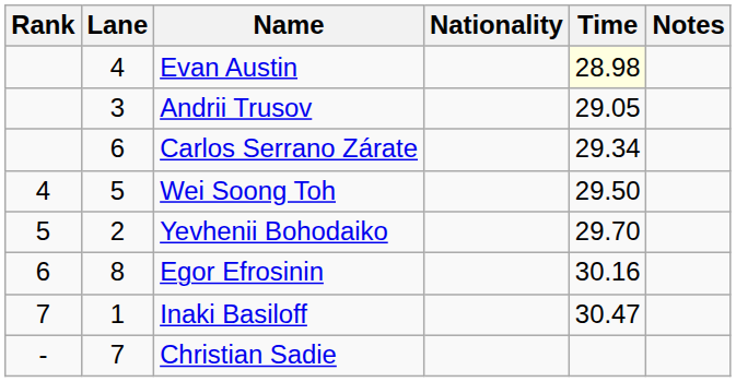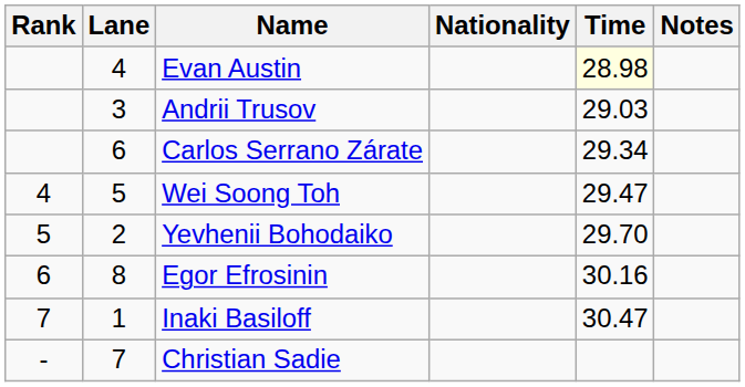 <table class="wikitable sortable" style="text-align:center">
 <tr>
 <th>Rank</th>
 <th>Lane</th>
 <th>Name</th>
 <th>Nationality</th>
 <th>Time</th>
 <th>Notes</th>
 </tr>
 <tr>
 <td></td>
 <td>4</td>
 <td align=left><a href='#'>Evan Austin</a></td>
 <td align=left></td>
 <td style="background: lightyellow;">28.98</td>
 <td><strong></strong></td>
 </tr>
 <tr>
 <td></td>
 <td>3</td>
 <td align=left><a href='#'>Andrii Trusov</a></td>
 <td align=left></td>
-<td>29.05</td>
+<td>29.03</td>
 <td><strong></strong></td>
 </tr>
 <tr>
 <td></td>
 <td>6</td>
 <td align=left><a href='#'>Carlos Serrano Zárate</a></td>
 <td align=left></td>
 <td>29.34</td>
 <td></td>
 </tr>
 <tr>
 <td>4</td>
 <td>5</td>
 <td align=left><a href='#'>Wei Soong Toh</a></td>
 <td align=left></td>
-<td>29.50</td>
+<td>29.47</td>
 <td></td>
 </tr>
 <tr>
 <td>5</td>
 <td>2</td>
 <td align=left><a href='#'>Yevhenii Bohodaiko</a></td>
 <td align=left></td>
 <td>29.70</td>
 <td></td>
 </tr>
 <tr>
 <td>6</td>
 <td>8</td>
 <td align=left><a href='#'>Egor Efrosinin</a></td>
 <td align=left></td>
 <td>30.16</td>
 <td></td>
 </tr>
 <tr>
 <td>7</td>
 <td>1</td>
 <td align=left><a href='#'>Inaki Basiloff</a></td>
 <td align=left></td>
 <td>30.47</td>
 <td></td>
 </tr>
 <tr>
 <td>-</td>
 <td>7</td>
 <td align=left><a href='#'>Christian Sadie</a></td>
 <td align=left></td>
 <td></td>
 <td></td>
 </tr>
 </table>
